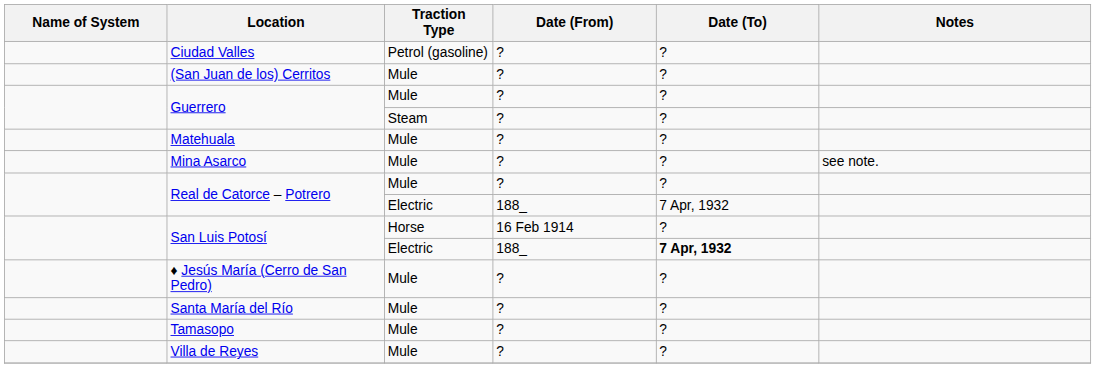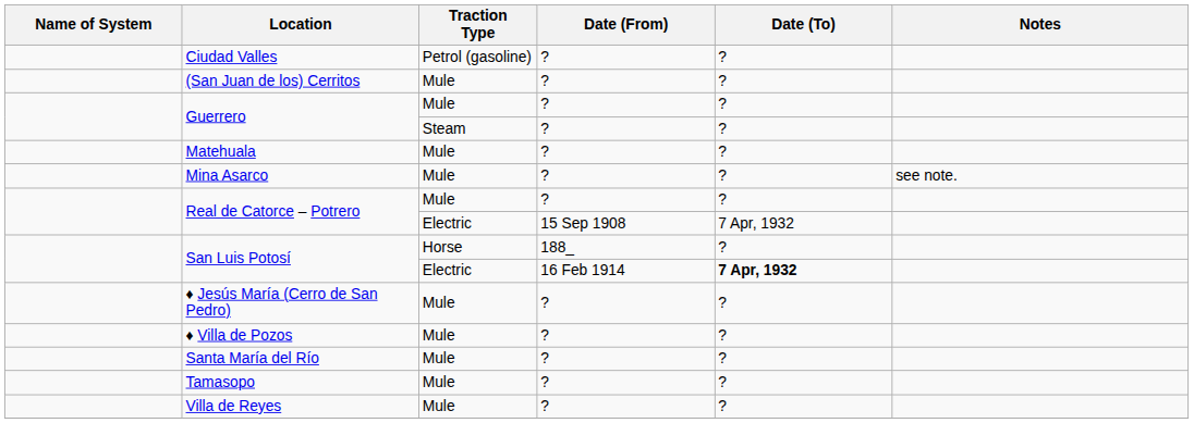 <table class="wikitable" width=100%>
 <tr>
 <th width=15%>Name of System</th>
 <th width=20%>Location</th>
 <th width=10%>Traction<br>Type</th>
 <th width=15%>Date (From)</th>
 <th width=15%>Date (To)</th>
 <th width=25%>Notes</th>
 </tr>
 <tr>
 <td> </td>
 <td><a href='#'>Ciudad Valles</a></td>
 <td>Petrol (gasoline)</td>
 <td>?</td>
 <td>?</td>
 <td> </td>
 </tr>
 <tr>
 <td> </td>
 <td><a href='#'>(San Juan de los) Cerritos</a></td>
 <td>Mule</td>
 <td>?</td>
 <td>?</td>
 <td> </td>
 </tr>
 <tr>
 <td rowspan="2"> </td>
 <td rowspan="2"><a href='#'>Guerrero</a></td>
 <td>Mule</td>
 <td>?</td>
 <td>?</td>
 <td> </td>
 </tr>
 <tr>
 <td>Steam</td>
 <td>?</td>
 <td>?</td>
 <td> </td>
 </tr>
 <tr>
 <td> </td>
 <td><a href='#'>Matehuala</a></td>
 <td>Mule</td>
 <td>?</td>
 <td>?</td>
 <td> </td>
 </tr>
 <tr>
 <td> </td>
 <td><a href='#'>Mina Asarco</a></td>
 <td>Mule</td>
 <td>?</td>
 <td>?</td>
 <td>see note.</td>
 </tr>
 <tr>
 <td rowspan="2"> </td>
 <td rowspan="2"><a href='#'>Real de Catorce</a> – <a href='#'>Potrero</a></td>
 <td>Mule</td>
 <td>?</td>
 <td>?</td>
 <td></td>
 </tr>
 <tr>
 <td>Electric</td>
-<td>188_</td>
+<td>15 Sep 1908</td>
 <td>7 Apr, 1932</td>
 <td></td>
 </tr>
 <tr>
 <td rowspan="2"> </td>
 <td rowspan="2"><a href='#'>San Luis Potosí</a></td>
 <td>Horse</td>
-<td>16 Feb 1914</td>
+<td>188_</td>
 <td>?</td>
 <td></td>
 </tr>
 <tr>
 <td>Electric</td>
-<td>188_</td>
+<td>16 Feb 1914</td>
 <td><strong>7 Apr, 1932</strong></td>
 <td></td>
 </tr>
 <tr>
 <td> </td>
 <td>♦ <a href='#'>Jesús María (Cerro de San Pedro)</a></td>
+<td>Mule</td>
+<td>?</td>
+<td>?</td>
+<td> </td>
+</tr>
+<tr>
+<td> </td>
+<td>♦ <a href='#'>Villa de Pozos</a></td>
 <td>Mule</td>
 <td>?</td>
 <td>?</td>
 <td> </td>
 </tr>
 <tr>
 <td> </td>
 <td><a href='#'>Santa María del Río</a></td>
 <td>Mule</td>
 <td>?</td>
 <td>?</td>
 <td> </td>
 </tr>
 <tr>
 <td> </td>
 <td><a href='#'>Tamasopo</a></td>
 <td>Mule</td>
 <td>?</td>
 <td>?</td>
 <td> </td>
 </tr>
 <tr>
 <td> </td>
 <td><a href='#'>Villa de Reyes</a></td>
 <td>Mule</td>
 <td>?</td>
 <td>?</td>
 <td> </td>
 </tr>
 <tr>
 </tr>
 </table>
